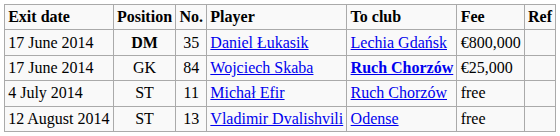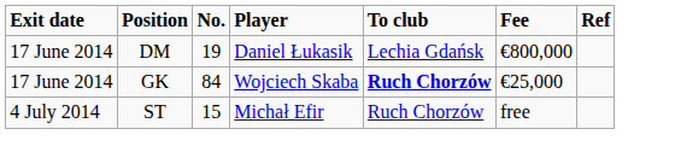 <table class="wikitable sortable">
 <tr>
 <td><strong>Exit date</strong></td>
 <td><strong>Position</strong></td>
 <td><strong>No.</strong></td>
 <td><strong>Player</strong></td>
 <td><strong>To club</strong></td>
 <td><strong>Fee</strong></td>
 <td><strong>Ref</strong></td>
 </tr>
 <tr>
 <td>17 June 2014</td>
-<td style="text-align:center;"><strong>DM</strong></td>
-<td style="text-align:center;">35</td>
+<td style="text-align:center;">DM</td>
+<td style="text-align:center;">19</td>
 <td style="text-align:left;"> <a href='#'>Daniel Łukasik</a></td>
 <td style="text-align:left;"> <a href='#'>Lechia Gdańsk</a></td>
 <td>€800,000</td>
 <td></td>
 </tr>
 <tr>
 <td>17 June 2014</td>
 <td style="text-align:center;">GK</td>
 <td style="text-align:center;">84</td>
 <td style="text-align:left;"> <a href='#'>Wojciech Skaba</a></td>
 <td style="text-align:left;"><strong> <a href='#'>Ruch Chorzów</a></strong></td>
 <td>€25,000</td>
 <td></td>
 </tr>
 <tr>
 <td>4 July 2014</td>
 <td style="text-align:center;">ST</td>
-<td style="text-align:center;">11</td>
+<td style="text-align:center;">15</td>
 <td style="text-align:left;"> <a href='#'>Michał Efir</a></td>
 <td style="text-align:left;"> <a href='#'>Ruch Chorzów</a></td>
 <td>free</td>
 <td></td>
 </tr>
-<tr>
-<td>12 August 2014</td>
-<td style="text-align:center;">ST</td>
-<td style="text-align:center;">13</td>
-<td style="text-align:left;"> <a href='#'>Vladimir Dvalishvili</a></td>
-<td style="text-align:left;"> <a href='#'>Odense</a></td>
-<td>free</td>
-<td></td>
-</tr>
 </table>
